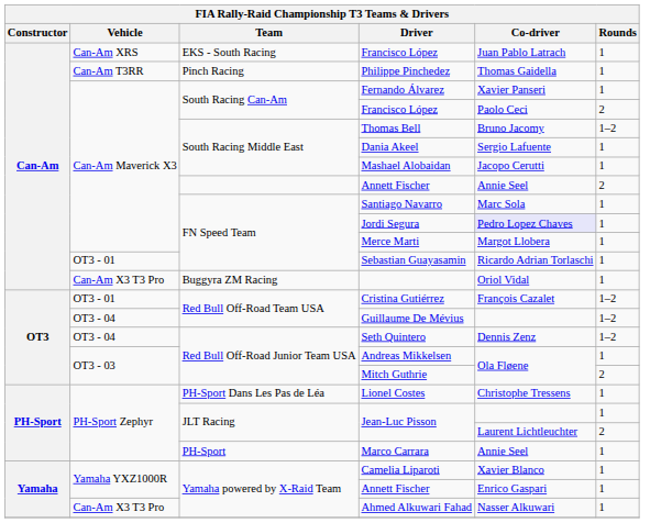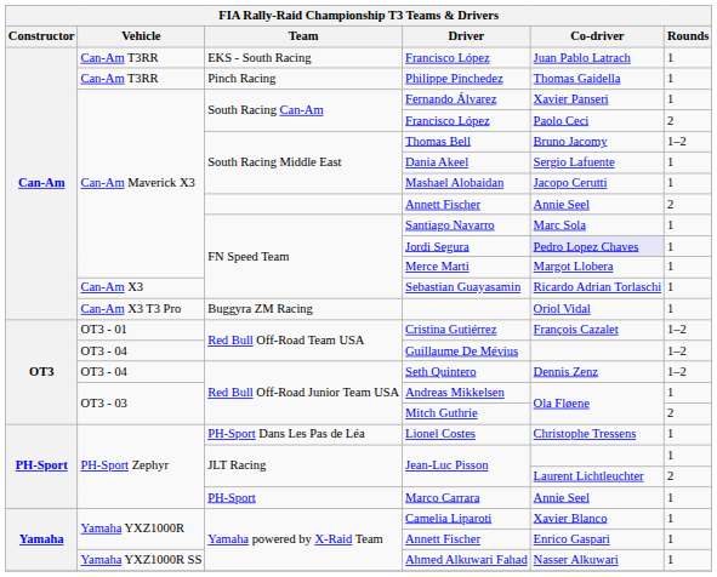 <table class="wikitable" style="font-size: 85%;">
 <tr>
 <th colspan=6><strong>FIA Rally-Raid Championship T3 Teams & Drivers</strong></th>
 </tr>
 <tr>
 <th>Constructor</th>
 <th>Vehicle</th>
 <th>Team</th>
 <th>Driver</th>
 <th>Co-driver</th>
 <th>Rounds</th>
 </tr>
 <tr>
 <th rowspan=13><a href='#'>Can-Am</a></th>
-<td><a href='#'>Can-Am</a> XRS</td>
+<td><a href='#'>Can-Am</a> T3RR</td>
 <td>EKS - South Racing</td>
 <td> <a href='#'>Francisco López</a></td>
 <td> <a href='#'>Juan Pablo Latrach</a></td>
 <td>1</td>
 </tr>
 <tr>
 <td><a href='#'>Can-Am</a> T3RR</td>
 <td>Pinch Racing</td>
 <td> <a href='#'>Philippe Pinchedez</a></td>
 <td> <a href='#'>Thomas Gaidella</a></td>
 <td>1</td>
 </tr>
 <tr>
 <td rowspan=9><a href='#'>Can-Am</a> Maverick X3</td>
 <td rowspan=2>South Racing <a href='#'>Can-Am</a></td>
 <td> <a href='#'>Fernando Álvarez</a></td>
 <td> <a href='#'>Xavier Panseri</a></td>
 <td>1</td>
 </tr>
 <tr>
 <td> <a href='#'>Francisco López</a></td>
 <td> <a href='#'>Paolo Ceci</a></td>
 <td>2</td>
 </tr>
 <tr>
 <td rowspan=3>South Racing Middle East</td>
 <td> <a href='#'>Thomas Bell</a></td>
 <td> <a href='#'>Bruno Jacomy</a></td>
 <td>1–2</td>
 </tr>
 <tr>
 <td> <a href='#'>Dania Akeel</a></td>
 <td> <a href='#'>Sergio Lafuente</a></td>
 <td>1</td>
 </tr>
 <tr>
 <td> <a href='#'>Mashael Alobaidan</a></td>
 <td> <a href='#'>Jacopo Cerutti</a></td>
 <td>1</td>
 </tr>
 <tr>
 <td></td>
 <td> <a href='#'>Annett Fischer</a></td>
 <td> <a href='#'>Annie Seel</a></td>
 <td>2</td>
 </tr>
 <tr>
 <td rowspan=4>FN Speed Team</td>
 <td> <a href='#'>Santiago Navarro</a></td>
 <td> <a href='#'>Marc Sola</a></td>
 <td>1</td>
 </tr>
 <tr>
 <td> <a href='#'>Jordi Segura</a></td>
 <td style="background: lavender;"> <a href='#'>Pedro Lopez Chaves</a></td>
 <td>1</td>
 </tr>
 <tr>
 <td> <a href='#'>Merce Marti</a></td>
 <td> <a href='#'>Margot Llobera</a></td>
 <td>1</td>
 </tr>
 <tr>
-<td>OT3 - 01</td>
+<td><a href='#'>Can-Am</a> X3</td>
 <td> <a href='#'>Sebastian Guayasamin</a></td>
 <td> <a href='#'>Ricardo Adrian Torlaschi</a></td>
 <td>1</td>
 </tr>
 <tr>
 <td><a href='#'>Can-Am</a> X3 T3 Pro</td>
 <td>Buggyra ZM Racing</td>
 <td> </td>
 <td> <a href='#'>Oriol Vidal</a></td>
 <td>1</td>
 </tr>
 <tr>
 <th rowspan=5>OT3</th>
 <td>OT3 - 01</td>
 <td rowspan=2><a href='#'>Red Bull</a> Off-Road Team USA</td>
 <td> <a href='#'>Cristina Gutiérrez</a></td>
 <td> <a href='#'>François Cazalet</a></td>
 <td>1–2</td>
 </tr>
 <tr>
 <td>OT3 - 04</td>
 <td> <a href='#'>Guillaume De Mévius</a></td>
 <td> </td>
 <td>1–2</td>
 </tr>
 <tr>
 <td>OT3 - 04</td>
 <td rowspan=3><a href='#'>Red Bull</a> Off-Road Junior Team USA</td>
 <td> <a href='#'>Seth Quintero</a></td>
 <td> <a href='#'>Dennis Zenz</a></td>
 <td>1–2</td>
 </tr>
 <tr>
 <td rowspan=2>OT3 - 03</td>
 <td> <a href='#'>Andreas Mikkelsen</a></td>
 <td rowspan=2> <a href='#'>Ola Fløene</a></td>
 <td>1</td>
 </tr>
 <tr>
 <td> <a href='#'>Mitch Guthrie</a></td>
 <td>2</td>
 </tr>
 <tr>
 <th rowspan=4><a href='#'>PH-Sport</a></th>
 <td rowspan=4><a href='#'>PH-Sport</a> Zephyr</td>
 <td><a href='#'>PH-Sport</a> Dans Les Pas de Léa</td>
 <td> <a href='#'>Lionel Costes</a></td>
 <td> <a href='#'>Christophe Tressens</a></td>
 <td>1</td>
 </tr>
 <tr>
 <td rowspan=2>JLT Racing</td>
 <td rowspan=2> <a href='#'>Jean-Luc Pisson</a></td>
 <td> </td>
 <td>1</td>
 </tr>
 <tr>
 <td> <a href='#'>Laurent Lichtleuchter</a></td>
 <td>2</td>
 </tr>
 <tr>
 <td><a href='#'>PH-Sport</a></td>
 <td> <a href='#'>Marco Carrara</a></td>
 <td> <a href='#'>Annie Seel</a></td>
 <td>1</td>
 </tr>
 <tr>
 <th rowspan=3><a href='#'>Yamaha</a></th>
 <td rowspan=2><a href='#'>Yamaha</a> YXZ1000R</td>
 <td rowspan=3><a href='#'>Yamaha</a> powered by <a href='#'>X-Raid</a> Team</td>
 <td> <a href='#'>Camelia Liparoti</a></td>
 <td> <a href='#'>Xavier Blanco</a></td>
 <td>1</td>
 </tr>
 <tr>
 <td> <a href='#'>Annett Fischer</a></td>
 <td> <a href='#'>Enrico Gaspari</a></td>
 <td>1</td>
 </tr>
 <tr>
-<td><a href='#'>Can-Am</a> X3 T3 Pro</td>
+<td><a href='#'>Yamaha</a> YXZ1000R SS</td>
 <td> <a href='#'>Ahmed Alkuwari Fahad</a></td>
 <td> <a href='#'>Nasser Alkuwari</a></td>
 <td>1</td>
 </tr>
 <tr>
 </tr>
 </table>
